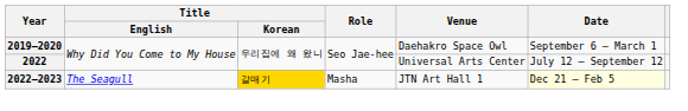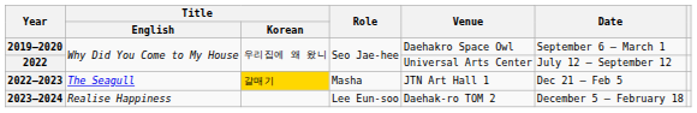 <table class="wikitable sortable plainrowheaders" style="text-align:left; font-size:100%;">
 <tr>
 <th rowspan="2" scope="col">Year</th>
 <th colspan="2" scope="col">Title</th>
 <th rowspan="2" scope="col">Role</th>
 <th rowspan="2" scope="col" class="unsortable">Venue</th>
 <th rowspan="2" scope="col">Date</th>
 <th rowspan="2" scope="col" class="unsortable"></th>
 </tr>
 <tr>
 <th>English</th>
 <th>Korean</th>
 </tr>
 <tr>
 <th scope="row">2019–2020</th>
 <td rowspan="2"><em>Why Did You Come to My House</em></td>
 <td rowspan="2">우리집에 왜 왔니</td>
 <td rowspan="2">Seo Jae-hee</td>
 <td>Daehakro Space Owl</td>
 <td>September 6 – March 1</td>
 <td style="text-align:center"></td>
 </tr>
 <tr>
 <th scope="row">2022</th>
 <td>Universal Arts Center</td>
 <td>July 12 – September 12</td>
 <td style="text-align:center"></td>
 </tr>
 <tr>
 <th scope="row">2022–2023</th>
 <td><em><a href='#'>The Seagull</a></em></td>
 <td style="background: gold;">갈매기</td>
 <td>Masha</td>
 <td>JTN Art Hall 1</td>
-<td style="background: lightyellow;">Dec 21 – Feb 5</td>
+<td>Dec 21 – Feb 5</td>
 <td style="text-align:center"></td>
 </tr>
+<tr>
+<th scope="row">2023–2024</th>
+<td><em>Realise Happiness</em></td>
+<td></td>
+<td>Lee Eun-soo</td>
+<td>Daehak-ro TOM 2</td>
+<td>December 5 – February 18</td>
+<td style="text-align:center;"></td>
+</tr>
 </table>
